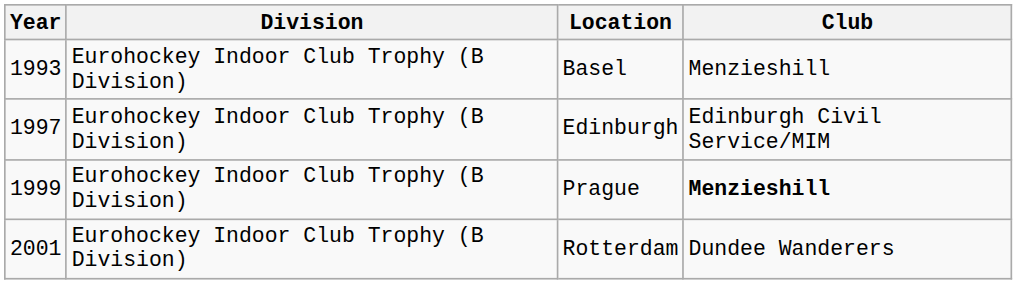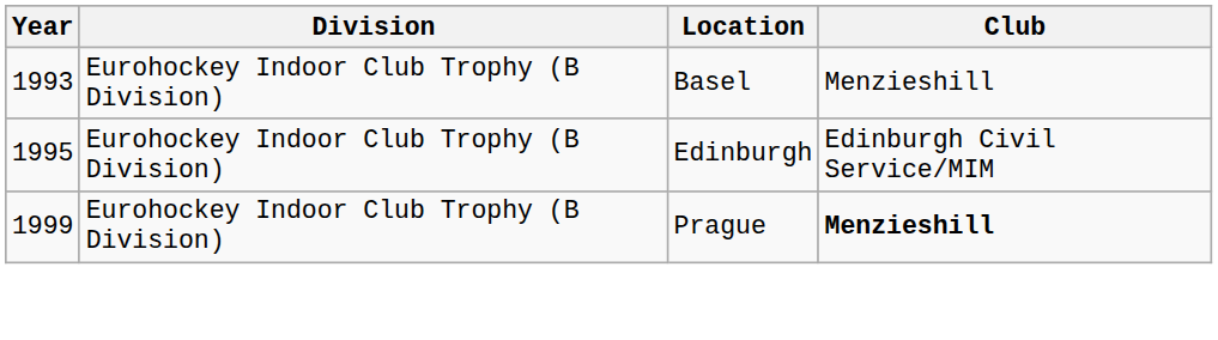 <table class="wikitable sortable" style="text-align:left">
 <tr>
 <th scope="row" class="unsortable">Year</th>
 <th scope="col" class="unsortable">Division</th>
 <th scope="col" class="unsortable">Location</th>
 <th scope="col" class="unsortable">Club</th>
 </tr>
 <tr>
 <td>1993</td>
 <td>Eurohockey Indoor Club Trophy (B Division)</td>
 <td> Basel</td>
 <td>Menzieshill</td>
 </tr>
 <tr>
-<td>1997</td>
+<td>1995</td>
 <td>Eurohockey Indoor Club Trophy (B Division)</td>
 <td> Edinburgh</td>
 <td>Edinburgh Civil Service/MIM</td>
 </tr>
 <tr>
 <td>1999</td>
 <td>Eurohockey Indoor Club Trophy (B Division)</td>
 <td> Prague</td>
 <td><strong>Menzieshill</strong></td>
 </tr>
-<tr>
-<td>2001</td>
-<td>Eurohockey Indoor Club Trophy (B Division)</td>
-<td> Rotterdam</td>
-<td>Dundee Wanderers</td>
-</tr>
 </table>
